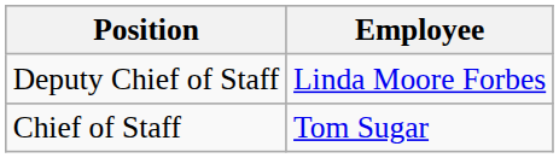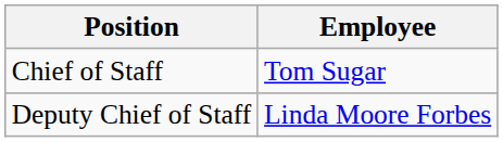 <table class="wikitable">
 <tr>
 <th>Position</th>
 <th>Employee</th>
 </tr>
 <tr>
+<td>Chief of Staff</td>
+<td><a href='#'>Tom Sugar</a></td>
+</tr>
+<tr>
 <td>Deputy Chief of Staff</td>
 <td><a href='#'>Linda Moore Forbes</a></td>
 </tr>
-<tr>
-<td>Chief of Staff</td>
-<td><a href='#'>Tom Sugar</a></td>
-</tr>
 </table>
